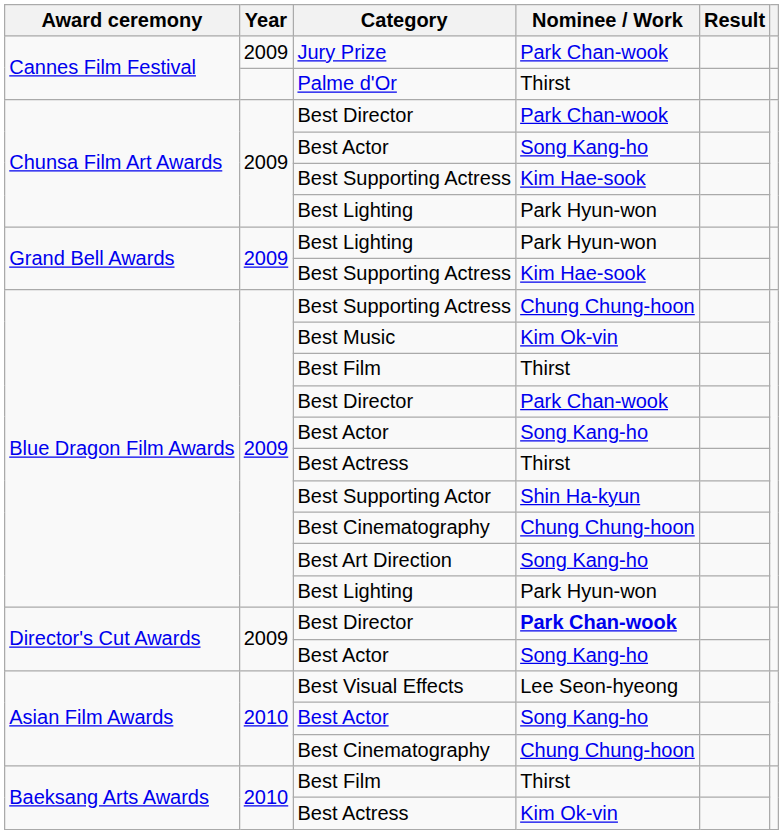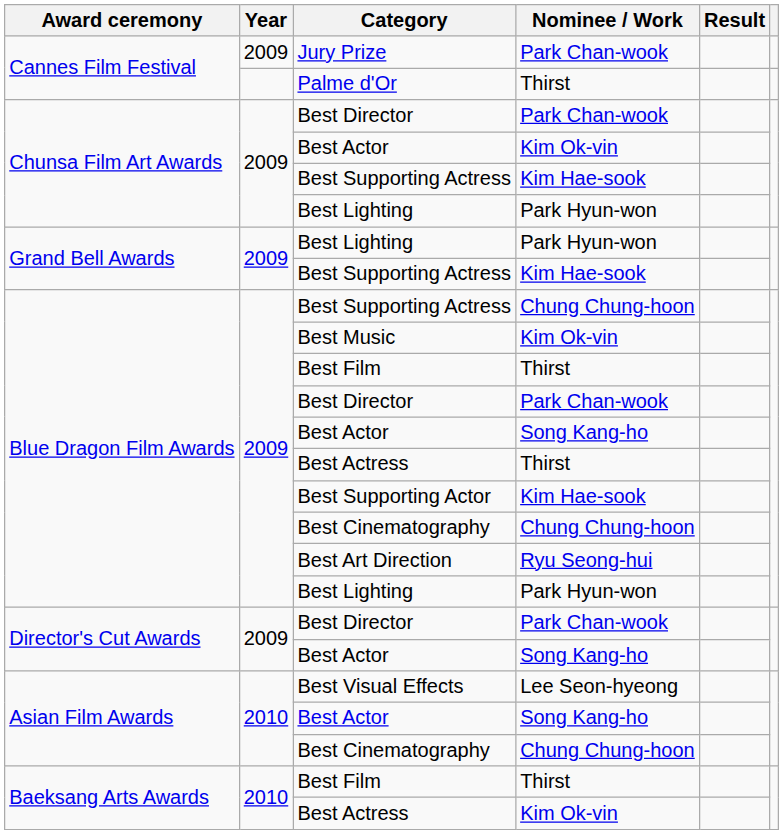 <table class="wikitable plainrowheaders">
 <tr>
 <th scope="col">Award ceremony</th>
 <th scope="col">Year</th>
 <th scope="col">Category</th>
 <th scope="col">Nominee / Work</th>
 <th scope="col">Result</th>
 <th scope="col" class="unsortable"></th>
 </tr>
 <tr>
 <td rowspan="2"><a href='#'>Cannes Film Festival</a></td>
 <td>2009</td>
 <td><a href='#'>Jury Prize</a></td>
 <td><a href='#'>Park Chan-wook</a></td>
 <td></td>
 <td></td>
 </tr>
 <tr>
 <td></td>
 <td><a href='#'>Palme d'Or</a></td>
 <td>Thirst</td>
 <td></td>
 <td></td>
 </tr>
 <tr>
 <td rowspan="4"><a href='#'>Chunsa Film Art Awards</a></td>
 <td rowspan="4">2009</td>
 <td>Best Director</td>
 <td><a href='#'>Park Chan-wook</a></td>
 <td></td>
 <td rowspan="4"></td>
 </tr>
 <tr>
 <td>Best Actor</td>
-<td><a href='#'>Song Kang-ho</a></td>
+<td><a href='#'>Kim Ok-vin</a></td>
 <td></td>
 </tr>
 <tr>
 <td>Best Supporting Actress</td>
 <td><a href='#'>Kim Hae-sook</a></td>
 <td></td>
 </tr>
 <tr>
 <td>Best Lighting</td>
 <td>Park Hyun-won</td>
 <td></td>
 </tr>
 <tr>
 <td rowspan="2"><a href='#'>Grand Bell Awards</a></td>
 <td rowspan="2"><a href='#'>2009</a></td>
 <td>Best Lighting</td>
 <td>Park Hyun-won</td>
 <td></td>
 <td rowspan="2"></td>
 </tr>
 <tr>
 <td>Best Supporting Actress</td>
 <td><a href='#'>Kim Hae-sook</a></td>
 <td></td>
 </tr>
 <tr>
 <td rowspan="10"><a href='#'>Blue Dragon Film Awards</a></td>
 <td rowspan="10"><a href='#'>2009</a></td>
 <td>Best Supporting Actress</td>
 <td><a href='#'>Chung Chung-hoon</a></td>
 <td></td>
 <td rowspan="10"></td>
 </tr>
 <tr>
 <td>Best Music</td>
 <td><a href='#'>Kim Ok-vin</a></td>
 <td></td>
 </tr>
 <tr>
 <td>Best Film</td>
 <td>Thirst</td>
 <td></td>
 </tr>
 <tr>
 <td>Best Director</td>
 <td><a href='#'>Park Chan-wook</a></td>
 <td></td>
 </tr>
 <tr>
 <td>Best Actor</td>
 <td><a href='#'>Song Kang-ho</a></td>
 <td></td>
 </tr>
 <tr>
 <td>Best Actress</td>
 <td>Thirst</td>
 <td></td>
 </tr>
 <tr>
 <td>Best Supporting Actor</td>
-<td><a href='#'>Shin Ha-kyun</a></td>
+<td><a href='#'>Kim Hae-sook</a></td>
 <td></td>
 </tr>
 <tr>
 <td>Best Cinematography</td>
 <td><a href='#'>Chung Chung-hoon</a></td>
 <td></td>
 </tr>
 <tr>
 <td>Best Art Direction</td>
-<td><a href='#'>Song Kang-ho</a></td>
+<td><a href='#'>Ryu Seong-hui</a></td>
 <td></td>
 </tr>
 <tr>
 <td>Best Lighting</td>
 <td>Park Hyun-won</td>
 <td></td>
 </tr>
 <tr>
 <td rowspan="2"><a href='#'>Director's Cut Awards</a></td>
 <td rowspan="2">2009</td>
 <td>Best Director</td>
-<td><strong><a href='#'>Park Chan-wook</a></strong></td>
+<td><a href='#'>Park Chan-wook</a></td>
 <td></td>
 <td rowspan="2"></td>
 </tr>
 <tr>
 <td>Best Actor</td>
 <td><a href='#'>Song Kang-ho</a></td>
 <td></td>
 </tr>
 <tr>
 <td rowspan="3"><a href='#'>Asian Film Awards</a></td>
 <td rowspan="3"><a href='#'>2010</a></td>
 <td>Best Visual Effects</td>
 <td>Lee Seon-hyeong</td>
 <td></td>
 <td rowspan="3"></td>
 </tr>
 <tr>
 <td><a href='#'>Best Actor</a></td>
 <td><a href='#'>Song Kang-ho</a></td>
 <td></td>
 </tr>
 <tr>
 <td>Best Cinematography</td>
 <td><a href='#'>Chung Chung-hoon</a></td>
 <td></td>
 </tr>
 <tr>
 <td rowspan="2"><a href='#'>Baeksang Arts Awards</a></td>
 <td rowspan="2"><a href='#'>2010</a></td>
 <td>Best Film</td>
 <td>Thirst</td>
 <td></td>
 <td rowspan="2"></td>
 </tr>
 <tr>
 <td>Best Actress</td>
 <td><a href='#'>Kim Ok-vin</a></td>
 <td></td>
 </tr>
 </table>
